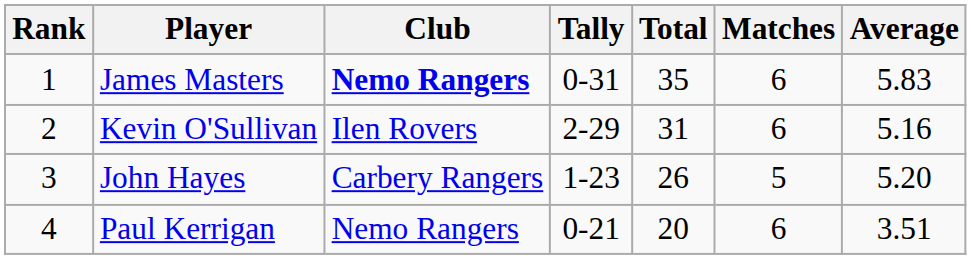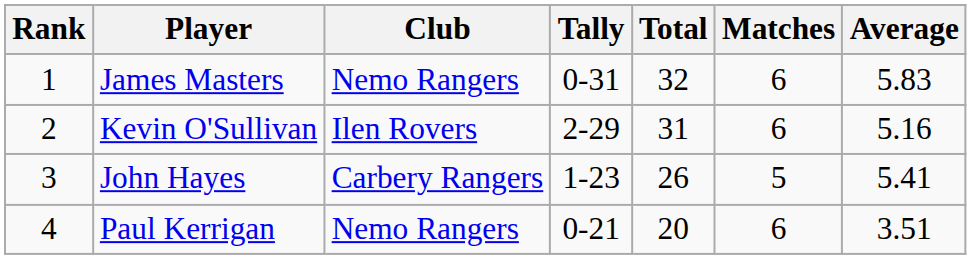 <table class="wikitable">
 <tr>
 <th>Rank</th>
 <th>Player</th>
 <th>Club</th>
 <th>Tally</th>
 <th>Total</th>
 <th>Matches</th>
 <th>Average</th>
 </tr>
 <tr>
 <td rowspan="1" style="text-align:center;">1</td>
 <td><a href='#'>James Masters</a></td>
-<td><strong><a href='#'>Nemo Rangers</a></strong></td>
+<td><a href='#'>Nemo Rangers</a></td>
 <td align=center>0-31</td>
-<td align=center>35</td>
+<td align=center>32</td>
 <td align=center>6</td>
 <td align=center>5.83</td>
 </tr>
 <tr>
 <td rowspan="1" style="text-align:center;">2</td>
 <td><a href='#'>Kevin O'Sullivan</a></td>
 <td><a href='#'>Ilen Rovers</a></td>
 <td align=center>2-29</td>
 <td align=center>31</td>
 <td align=center>6</td>
 <td align=center>5.16</td>
 </tr>
 <tr>
 <td rowspan="1" style="text-align:center;">3</td>
 <td><a href='#'>John Hayes</a></td>
 <td><a href='#'>Carbery Rangers</a></td>
 <td align=center>1-23</td>
 <td align=center>26</td>
 <td align=center>5</td>
-<td align=center>5.20</td>
+<td align=center>5.41</td>
 </tr>
 <tr>
 <td rowspan="1" style="text-align:center;">4</td>
 <td><a href='#'>Paul Kerrigan</a></td>
 <td><a href='#'>Nemo Rangers</a></td>
 <td align=center>0-21</td>
 <td align=center>20</td>
 <td align=center>6</td>
 <td align=center>3.51</td>
 </tr>
 </table>
